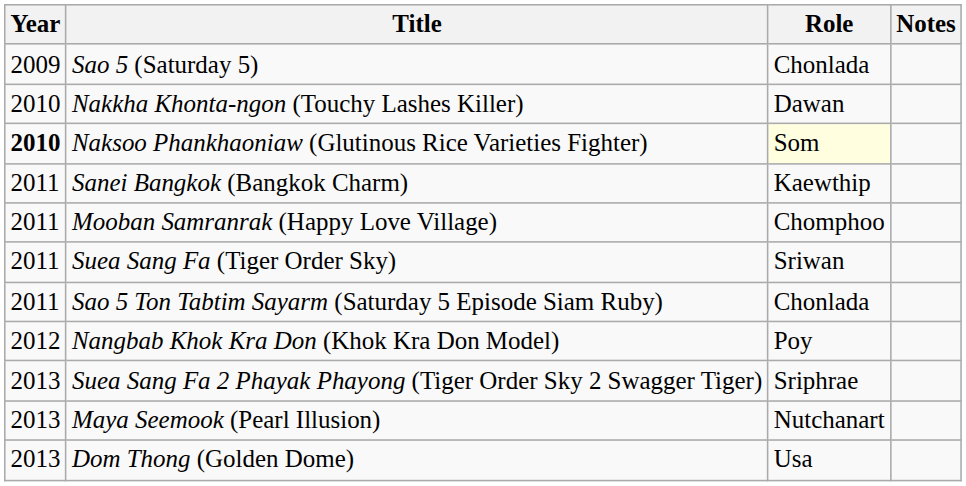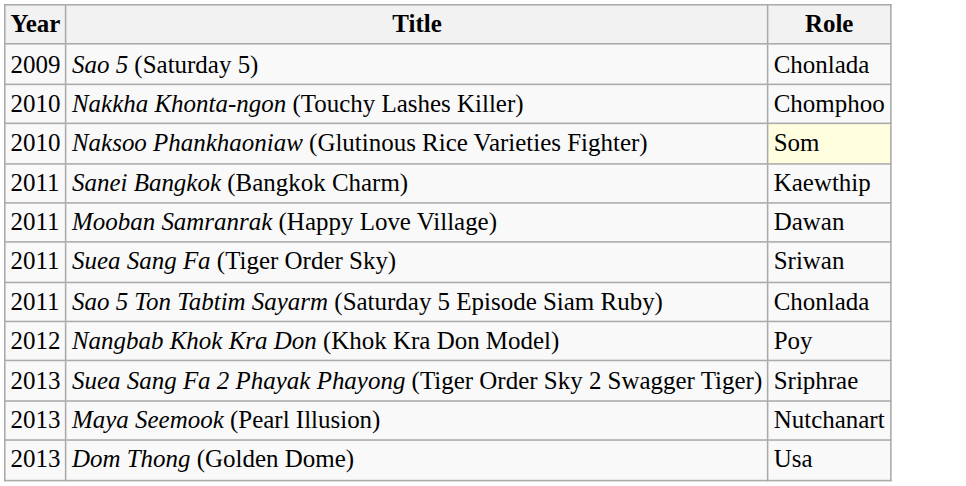 <table class="wikitable sortable">
 <tr>
 <th>Year</th>
 <th>Title</th>
 <th>Role</th>
-<th class="unsortable">Notes</th>
 </tr>
 <tr>
 <td>2009</td>
 <td><em>Sao 5</em> (Saturday 5)</td>
 <td>Chonlada</td>
-<td></td>
 </tr>
 <tr>
 <td>2010</td>
 <td><em>Nakkha Khonta-ngon</em> (Touchy Lashes Killer)</td>
-<td>Dawan</td>
-<td></td>
+<td>Chomphoo</td>
 </tr>
 <tr>
-<td><strong>2010</strong></td>
+<td>2010</td>
 <td><em>Naksoo Phankhaoniaw</em> (Glutinous Rice Varieties Fighter)</td>
 <td style="background: lightyellow;">Som</td>
-<td></td>
 </tr>
 <tr>
 <td>2011</td>
 <td><em>Sanei Bangkok</em> (Bangkok Charm)</td>
 <td>Kaewthip</td>
-<td></td>
 </tr>
 <tr>
 <td>2011</td>
 <td><em>Mooban Samranrak</em> (Happy Love Village)</td>
-<td>Chomphoo</td>
-<td></td>
+<td>Dawan</td>
 </tr>
 <tr>
 <td>2011</td>
 <td><em>Suea Sang Fa</em> (Tiger Order Sky)</td>
 <td>Sriwan</td>
-<td></td>
 </tr>
 <tr>
 <td>2011</td>
 <td><em>Sao 5 Ton Tabtim Sayarm</em>  (Saturday 5 Episode Siam Ruby)</td>
 <td>Chonlada</td>
-<td></td>
 </tr>
 <tr>
 <td>2012</td>
 <td><em>Nangbab Khok Kra Don</em>  (Khok Kra Don Model)</td>
 <td>Poy</td>
-<td></td>
 </tr>
 <tr>
 <td>2013</td>
 <td><em>Suea Sang Fa 2 Phayak Phayong</em>  (Tiger Order Sky 2 Swagger Tiger)</td>
 <td>Sriphrae</td>
-<td></td>
 </tr>
 <tr>
 <td>2013</td>
 <td><em>Maya Seemook</em>  (Pearl Illusion)</td>
 <td>Nutchanart</td>
-<td></td>
 </tr>
 <tr>
 <td>2013</td>
 <td><em>Dom Thong</em>  (Golden Dome)</td>
 <td>Usa</td>
-<td></td>
 </tr>
 </table>
